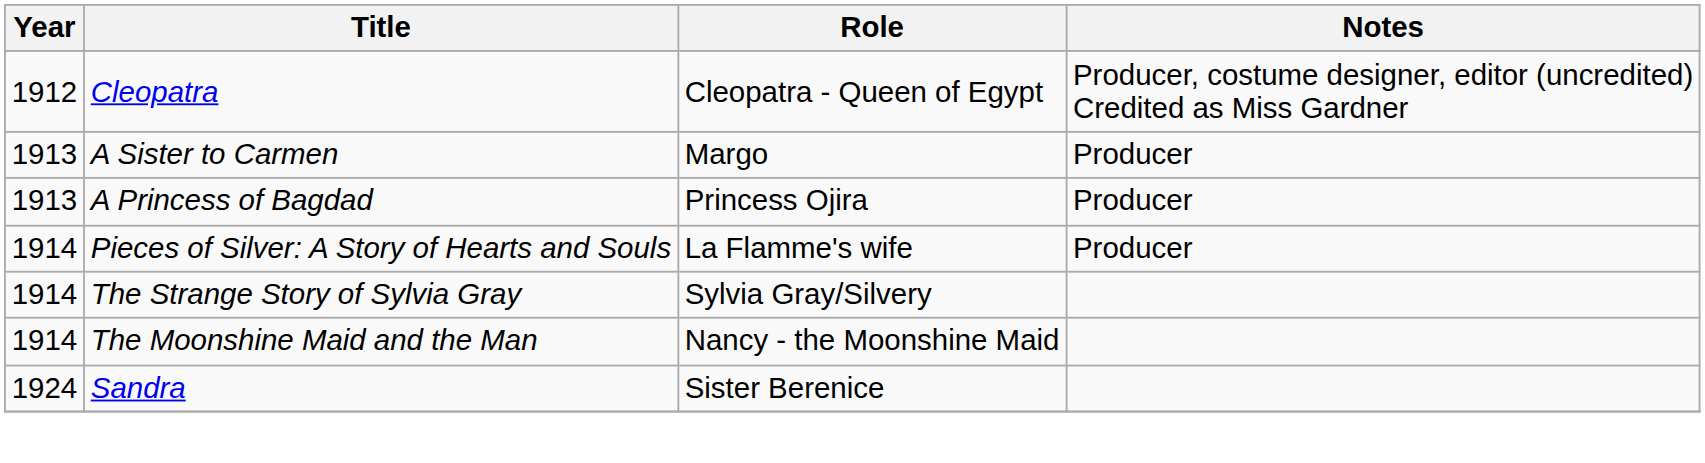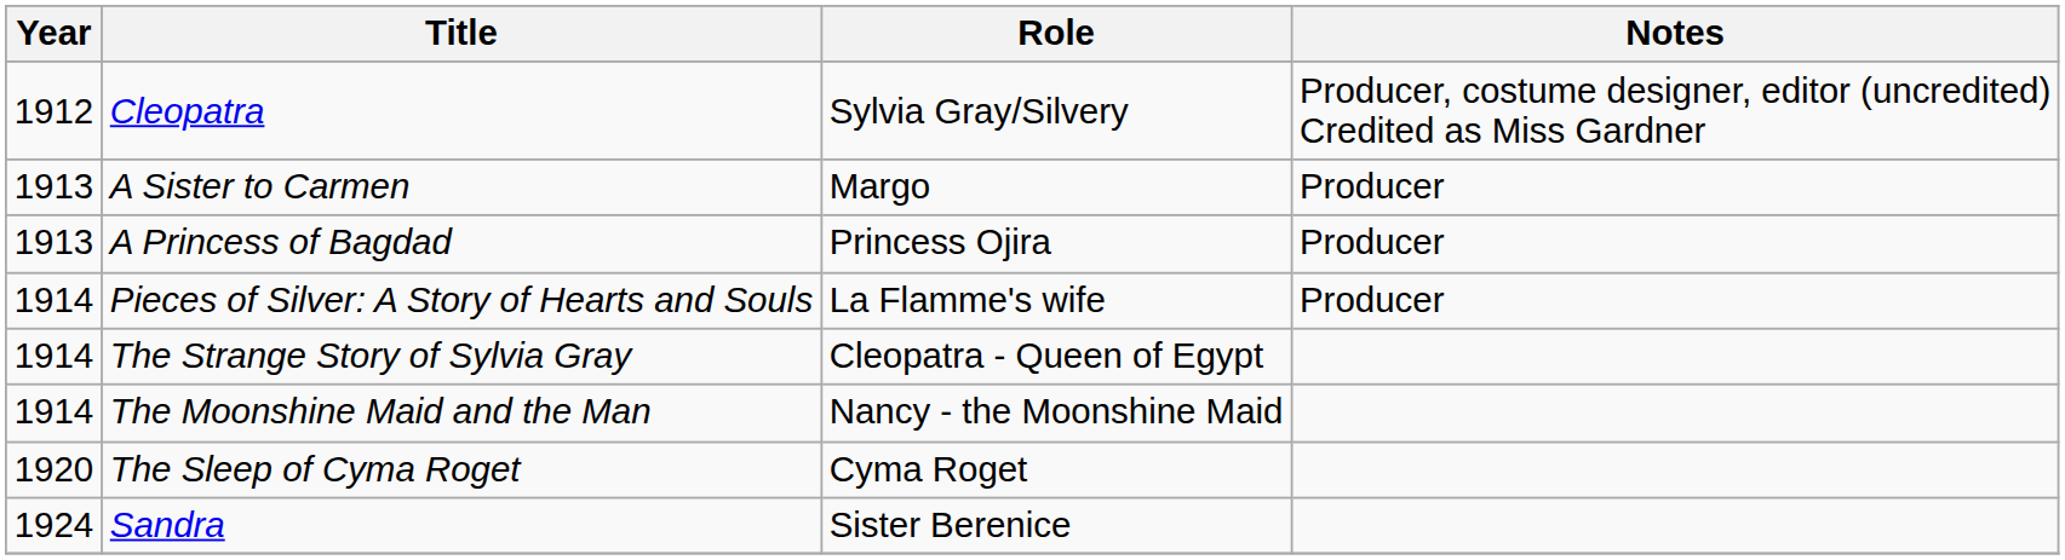 <table class="wikitable sortable">
 <tr>
 <th>Year</th>
 <th>Title</th>
 <th>Role</th>
 <th class="unsortable">Notes</th>
 </tr>
 <tr>
 <td>1912</td>
 <td><em><a href='#'>Cleopatra</a></em></td>
-<td>Cleopatra - Queen of Egypt</td>
+<td>Sylvia Gray/Silvery</td>
 <td>Producer, costume designer, editor (uncredited)<br>Credited as Miss Gardner</td>
 </tr>
 <tr>
 <td>1913</td>
 <td><em>A Sister to Carmen</em></td>
 <td>Margo</td>
 <td>Producer</td>
 </tr>
 <tr>
 <td>1913</td>
 <td><em>A Princess of Bagdad</em></td>
 <td>Princess Ojira</td>
 <td>Producer</td>
 </tr>
 <tr>
 <td>1914</td>
 <td><em>Pieces of Silver: A Story of Hearts and Souls</em></td>
 <td>La Flamme's wife</td>
 <td>Producer</td>
 </tr>
 <tr>
 <td>1914</td>
 <td><em>The Strange Story of Sylvia Gray</em></td>
-<td>Sylvia Gray/Silvery</td>
+<td>Cleopatra - Queen of Egypt</td>
 <td></td>
 </tr>
 <tr>
 <td>1914</td>
 <td><em>The Moonshine Maid and the Man</em></td>
 <td>Nancy - the Moonshine Maid</td>
+<td></td>
+</tr>
+<tr>
+<td>1920</td>
+<td><em>The Sleep of Cyma Roget</em></td>
+<td>Cyma Roget</td>
 <td></td>
 </tr>
 <tr>
 <td>1924</td>
 <td><em><a href='#'>Sandra</a></em></td>
 <td>Sister Berenice</td>
 <td></td>
 </tr>
 <tr>
 </tr>
 </table>
